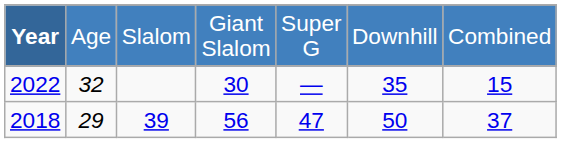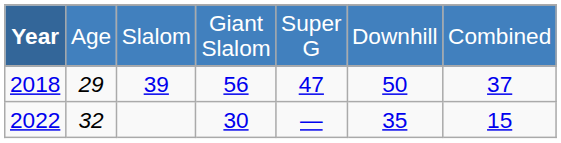 <table class="wikitable" style="font-size:95%; text-align:center; border:grey solid 1px; border-collapse:collapse;" width="40%">
 <tr style="background-color:#369; color:white;">
 <td rowspan="2" colspan="1" width="4%"><strong>Year</strong></td>
 </tr>
 <tr style="background-color:#4180be; color:white;">
 <td width="3%">Age</td>
 <td width="5%">Slalom</td>
 <td width="5%">Giant<br>Slalom</td>
 <td width="5%">Super G</td>
 <td width="5%">Downhill</td>
 <td width="5%">Combined</td>
 </tr>
 <tr style="background-color:#8CB2D8; color:white;">
 </tr>
 <tr>
+<td><a href='#'>2018</a></td>
+<td><em>29</em></td>
+<td><a href='#'>39</a></td>
+<td><a href='#'>56</a></td>
+<td><a href='#'>47</a></td>
+<td><a href='#'>50</a></td>
+<td><a href='#'>37</a></td>
+</tr>
+<tr>
 <td><a href='#'>2022</a></td>
 <td><em>32</em></td>
 <td></td>
 <td><a href='#'>30</a></td>
 <td><a href='#'>—</a></td>
 <td><a href='#'>35</a></td>
 <td><a href='#'>15</a></td>
 </tr>
-<tr>
-<td><a href='#'>2018</a></td>
-<td><em>29</em></td>
-<td><a href='#'>39</a></td>
-<td><a href='#'>56</a></td>
-<td><a href='#'>47</a></td>
-<td><a href='#'>50</a></td>
-<td><a href='#'>37</a></td>
-</tr>
 </table>
